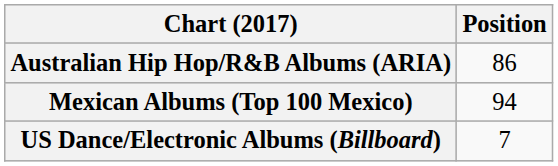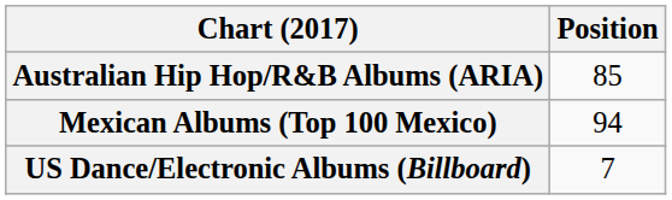 <table class="wikitable plainrowheaders sortable">
 <tr>
 <th>Chart (2017)</th>
 <th>Position</th>
 </tr>
 <tr>
 <th scope="row">Australian Hip Hop/R&B Albums (ARIA)</th>
-<td style="text-align:center;">86</td>
+<td style="text-align:center;">85</td>
 </tr>
 <tr>
 <th scope="row">Mexican Albums (Top 100 Mexico)</th>
 <td style="text-align:center;">94</td>
 </tr>
 <tr>
 <th scope="row">US Dance/Electronic Albums (<em>Billboard</em>)</th>
 <td style="text-align:center;">7</td>
 </tr>
 </table>
